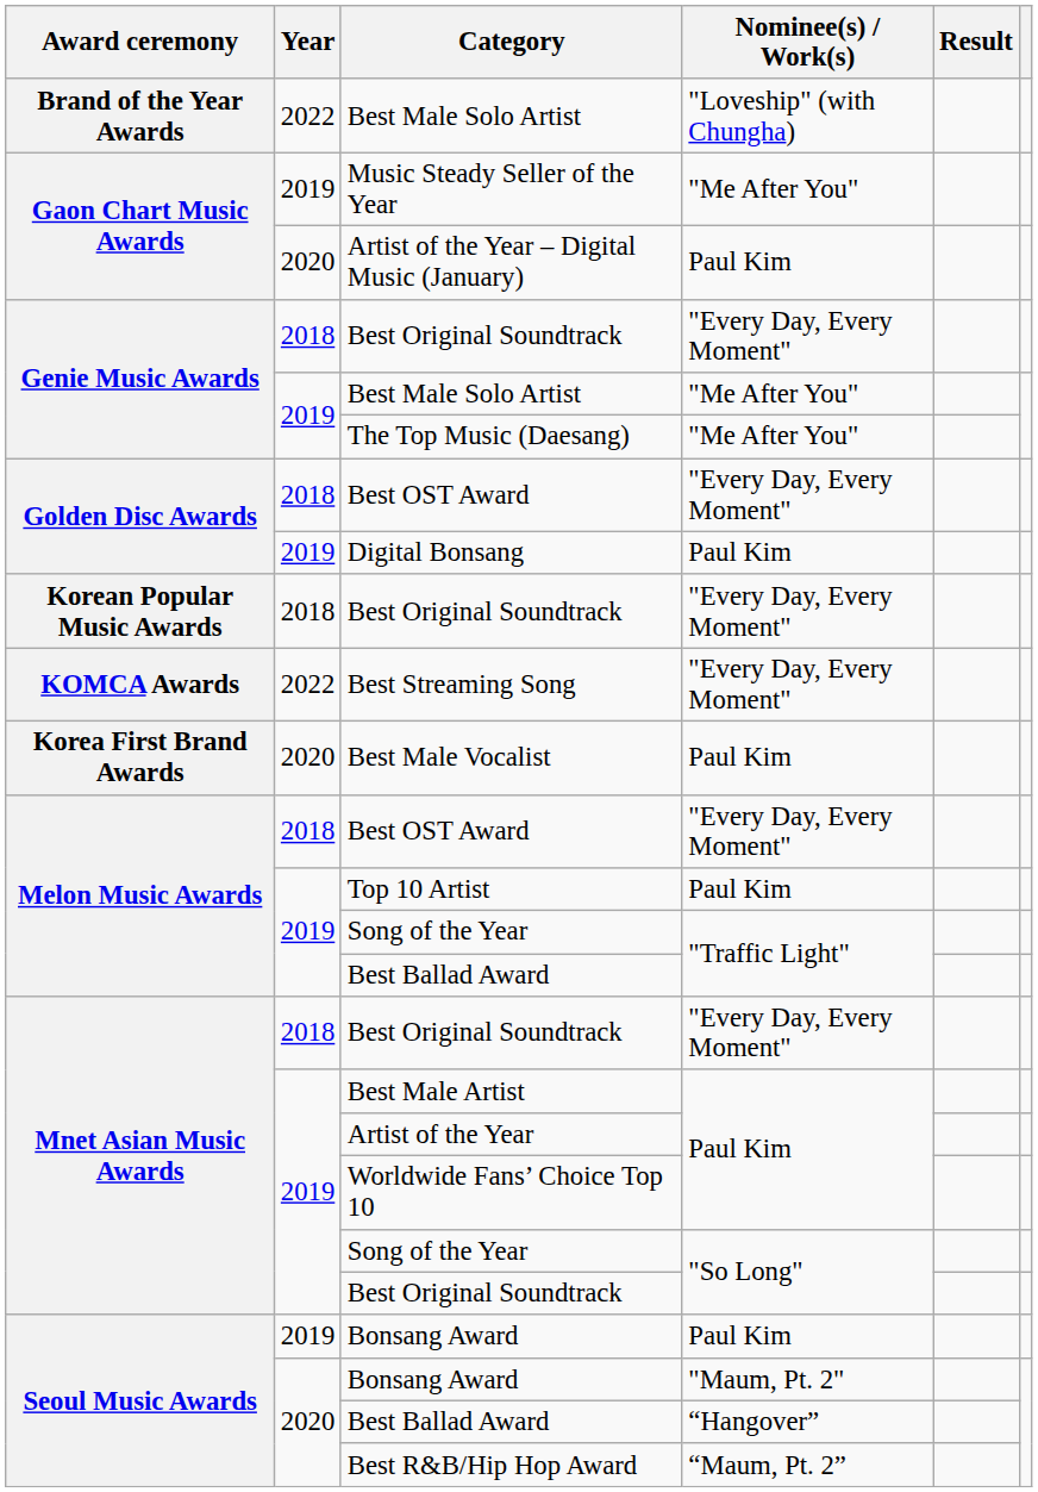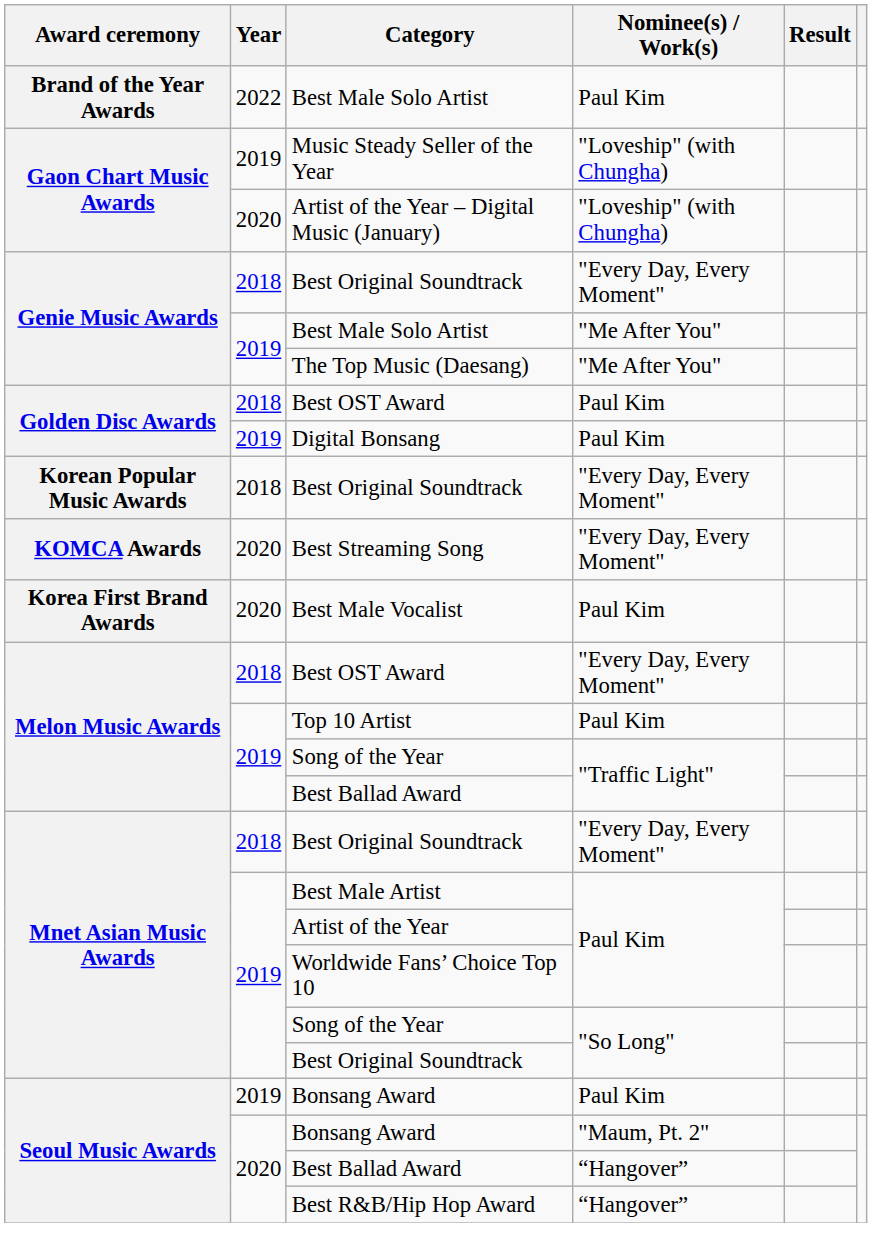 <table class="wikitable sortable plainrowheaders">
 <tr>
 <th scope="col">Award ceremony</th>
 <th scope="col">Year</th>
 <th scope="col">Category</th>
 <th scope="col">Nominee(s) / Work(s)</th>
 <th scope="col">Result</th>
 <th scope="col" class="unsortable"></th>
 </tr>
 <tr>
 <th scope="row">Brand of the Year Awards</th>
 <td>2022</td>
 <td>Best Male Solo Artist</td>
-<td>"Loveship" (with <a href='#'>Chungha</a>)</td>
+<td>Paul Kim</td>
 <td></td>
 <td></td>
 </tr>
 <tr>
 <th scope="row" rowspan="2"><a href='#'>Gaon Chart Music Awards</a></th>
 <td>2019</td>
 <td>Music Steady Seller of the Year</td>
-<td>"Me After You"</td>
+<td>"Loveship" (with <a href='#'>Chungha</a>)</td>
 <td></td>
 <td></td>
 </tr>
 <tr>
 <td>2020</td>
 <td>Artist of the Year – Digital Music (January)</td>
-<td>Paul Kim</td>
+<td>"Loveship" (with <a href='#'>Chungha</a>)</td>
 <td></td>
 <td></td>
 </tr>
 <tr>
 <th scope="row" rowspan="3"><a href='#'>Genie Music Awards</a></th>
 <td><a href='#'>2018</a></td>
 <td>Best Original Soundtrack</td>
 <td>"Every Day, Every Moment"</td>
 <td></td>
 <td></td>
 </tr>
 <tr>
 <td rowspan="2"><a href='#'>2019</a></td>
 <td>Best Male Solo Artist</td>
 <td>"Me After You"</td>
 <td></td>
 <td rowspan="2"></td>
 </tr>
 <tr>
 <td>The Top Music (Daesang)</td>
 <td>"Me After You"</td>
 <td></td>
 </tr>
 <tr>
 <th scope="row" rowspan="2"><a href='#'>Golden Disc Awards</a></th>
 <td><a href='#'>2018</a></td>
 <td>Best OST Award</td>
-<td>"Every Day, Every Moment"</td>
+<td>Paul Kim</td>
 <td></td>
 <td></td>
 </tr>
 <tr>
 <td><a href='#'>2019</a></td>
 <td>Digital Bonsang</td>
 <td>Paul Kim</td>
 <td></td>
 <td></td>
 </tr>
 <tr>
 <th scope="row">Korean Popular Music Awards</th>
 <td>2018</td>
 <td>Best Original Soundtrack</td>
 <td>"Every Day, Every Moment"</td>
 <td></td>
 <td></td>
 </tr>
 <tr>
 <th scope="row"><a href='#'>KOMCA</a> Awards</th>
-<td>2022</td>
+<td>2020</td>
 <td>Best Streaming Song</td>
 <td>"Every Day, Every Moment"</td>
 <td></td>
 <td></td>
 </tr>
 <tr>
 <th scope="row">Korea First Brand Awards</th>
 <td>2020</td>
 <td>Best Male Vocalist</td>
 <td>Paul Kim</td>
 <td></td>
 <td></td>
 </tr>
 <tr>
 <th scope="row" rowspan="4"><a href='#'>Melon Music Awards</a></th>
 <td><a href='#'>2018</a></td>
 <td>Best OST Award</td>
 <td>"Every Day, Every Moment"</td>
 <td></td>
 <td></td>
 </tr>
 <tr>
 <td rowspan="3"><a href='#'>2019</a></td>
 <td>Top 10 Artist</td>
 <td>Paul Kim</td>
 <td></td>
 <td></td>
 </tr>
 <tr>
 <td>Song of the Year</td>
 <td rowspan="2">"Traffic Light"</td>
 <td></td>
 <td></td>
 </tr>
 <tr>
 <td>Best Ballad Award</td>
 <td></td>
 <td></td>
 </tr>
 <tr>
 <th scope="row" rowspan="6"><a href='#'>Mnet Asian Music Awards</a></th>
 <td><a href='#'>2018</a></td>
 <td>Best Original Soundtrack</td>
 <td>"Every Day, Every Moment"</td>
 <td></td>
 <td></td>
 </tr>
 <tr>
 <td rowspan="5"><a href='#'>2019</a></td>
 <td>Best Male Artist</td>
 <td rowspan="3">Paul Kim</td>
 <td></td>
 <td></td>
 </tr>
 <tr>
 <td>Artist of the Year</td>
 <td></td>
 <td></td>
 </tr>
 <tr>
 <td>Worldwide Fans’ Choice Top 10</td>
 <td></td>
 <td></td>
 </tr>
 <tr>
 <td>Song of the Year</td>
 <td rowspan="2">"So Long"</td>
 <td></td>
 <td></td>
 </tr>
 <tr>
 <td>Best Original Soundtrack</td>
 <td></td>
 <td></td>
 </tr>
 <tr>
 <th scope="row" rowspan="4"><a href='#'>Seoul Music Awards</a></th>
 <td>2019</td>
 <td>Bonsang Award</td>
 <td>Paul Kim</td>
 <td></td>
 <td></td>
 </tr>
 <tr>
 <td rowspan="3">2020</td>
 <td>Bonsang Award</td>
 <td>"Maum, Pt. 2"</td>
 <td></td>
 <td rowspan="3"></td>
 </tr>
 <tr>
 <td>Best Ballad Award</td>
 <td>“Hangover”</td>
 <td></td>
 </tr>
 <tr>
 <td>Best R&B/Hip Hop Award</td>
-<td>“Maum, Pt. 2”</td>
+<td>“Hangover”</td>
 <td></td>
 </tr>
 </table>
